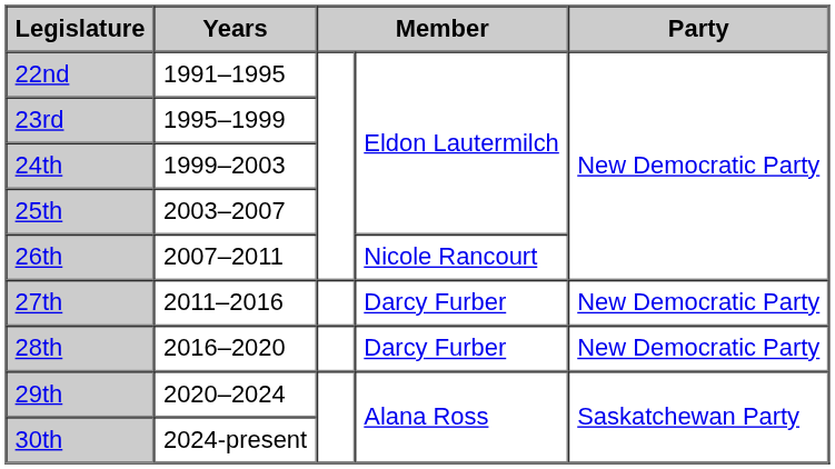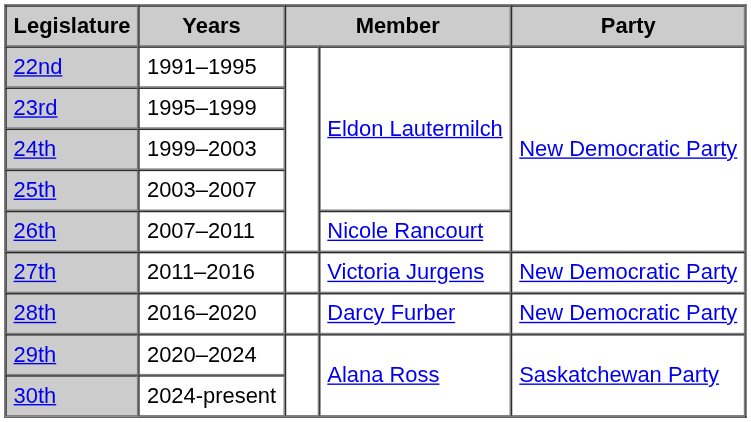 <table border=1 cellpadding=5 cellspacing=0>
 <tr bgcolor="CCCCCC">
 <th>Legislature</th>
 <th>Years</th>
 <th colspan="2">Member</th>
 <th>Party</th>
 </tr>
 <tr>
 <td bgcolor="CCCCCC"><a href='#'>22nd</a></td>
 <td>1991–1995</td>
 <td rowspan="5" >   </td>
 <td rowspan="4"><a href='#'>Eldon Lautermilch</a></td>
 <td rowspan="5"><a href='#'>New Democratic Party</a></td>
 </tr>
 <tr>
 <td bgcolor="CCCCCC"><a href='#'>23rd</a></td>
 <td>1995–1999</td>
 </tr>
 <tr>
 <td bgcolor="CCCCCC"><a href='#'>24th</a></td>
 <td>1999–2003</td>
 </tr>
 <tr>
 <td bgcolor="CCCCCC"><a href='#'>25th</a></td>
 <td>2003–2007</td>
 </tr>
 <tr>
 <td bgcolor="CCCCCC"><a href='#'>26th</a></td>
 <td>2007–2011</td>
 <td><a href='#'>Nicole Rancourt</a></td>
 </tr>
 <tr>
 <td bgcolor="CCCCCC"><a href='#'>27th</a></td>
 <td>2011–2016</td>
 <td>   </td>
-<td><a href='#'>Darcy Furber</a></td>
+<td><a href='#'>Victoria Jurgens</a></td>
 <td><a href='#'>New Democratic Party</a></td>
 </tr>
 <tr>
 <td bgcolor="CCCCCC"><a href='#'>28th</a></td>
 <td>2016–2020</td>
 <td>   </td>
 <td><a href='#'>Darcy Furber</a></td>
 <td><a href='#'>New Democratic Party</a></td>
 </tr>
 <tr>
 <td bgcolor="CCCCCC"><a href='#'>29th</a></td>
 <td>2020–2024</td>
 <td rowspan="2" >   </td>
 <td rowspan="2"><a href='#'>Alana Ross</a></td>
 <td rowspan="2"><a href='#'>Saskatchewan Party</a></td>
 </tr>
 <tr>
 <td bgcolor="CCCCCC"><a href='#'>30th</a></td>
 <td>2024-present</td>
 </tr>
 </table>
